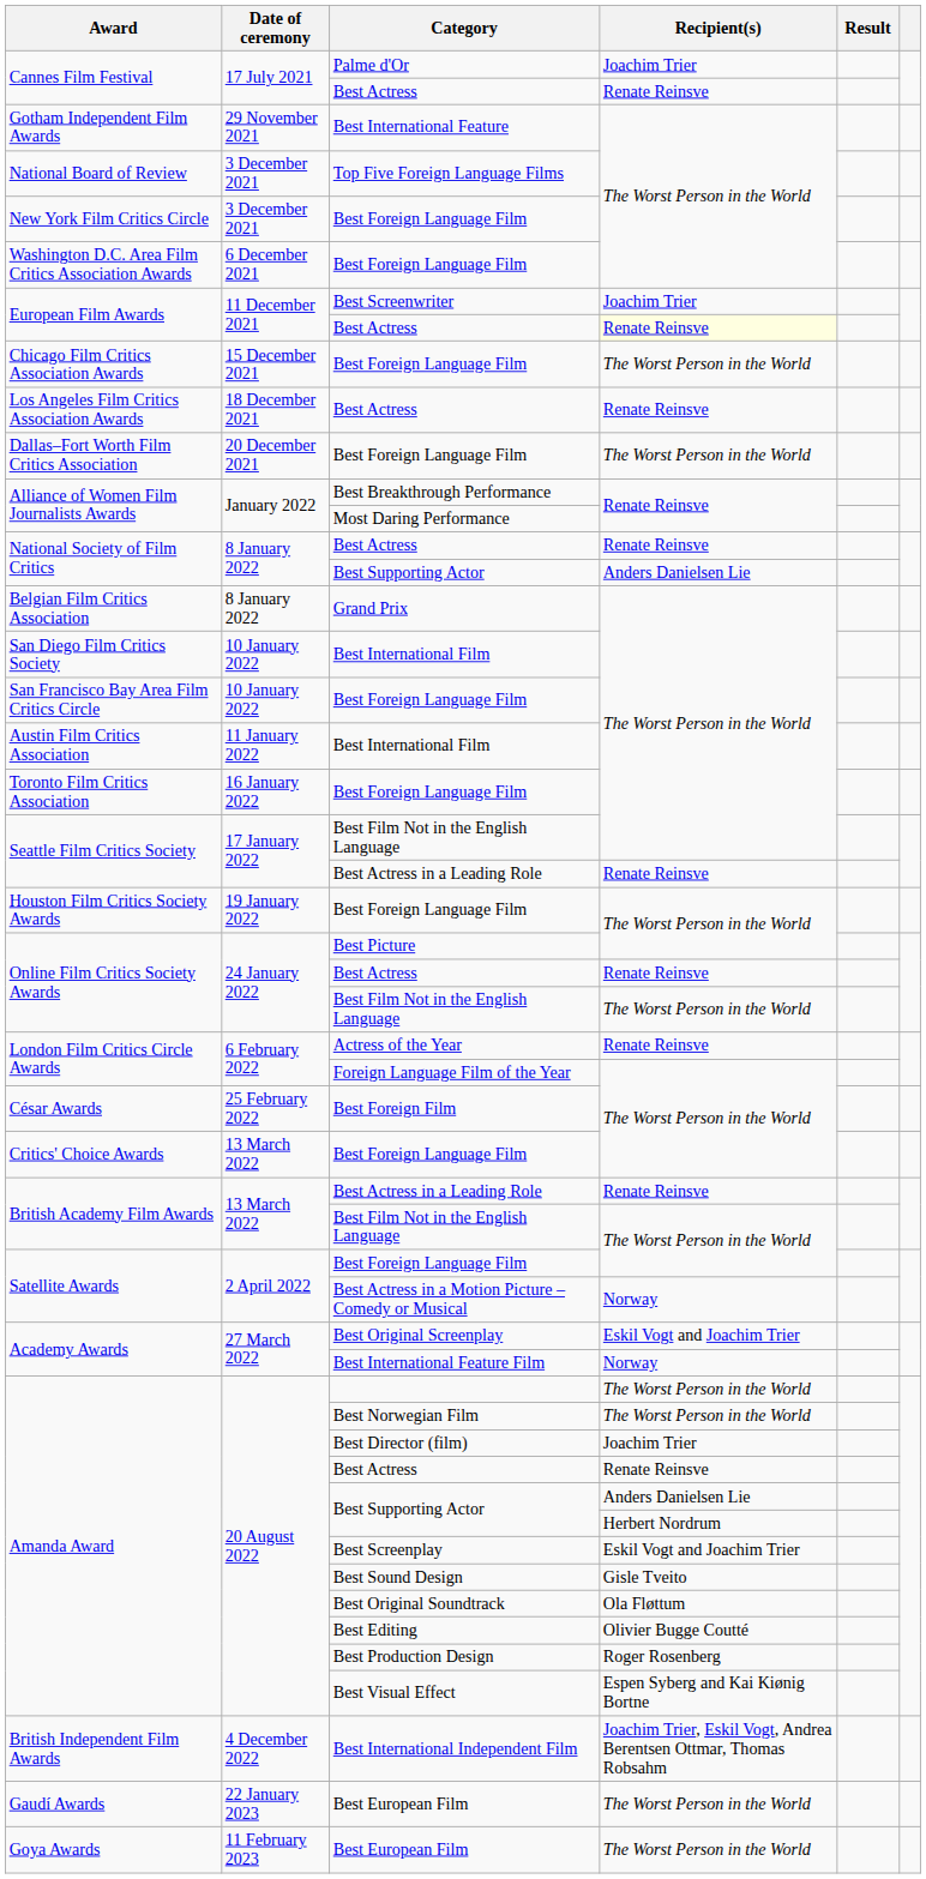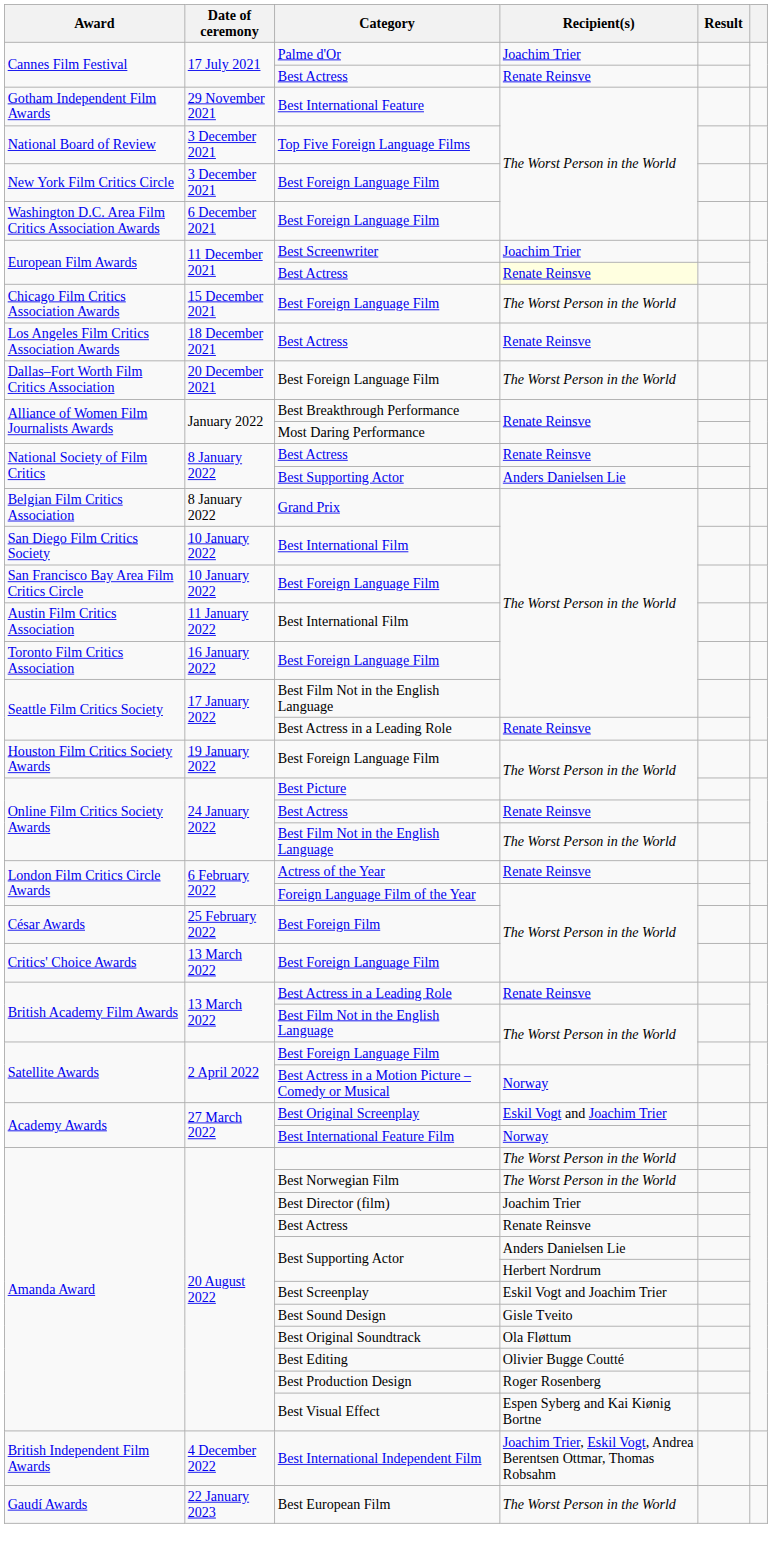 <table class="wikitable plainrowheaders sortable">
 <tr>
 <th scope="col" style="width:20%;">Award</th>
 <th scope="col" style="width:10%;">Date of ceremony</th>
 <th scope="col" style="width:25%;">Category</th>
 <th scope="col" style="width:22%;">Recipient(s)</th>
 <th scope="col" style="width:5%;">Result</th>
 <th scope="col" style="width:2%;" class="unsortable"></th>
 </tr>
 <tr>
 <td rowspan=2><a href='#'>Cannes Film Festival</a></td>
 <td rowspan=2><a href='#'>17 July 2021</a></td>
 <td><a href='#'>Palme d'Or</a></td>
 <td><a href='#'>Joachim Trier</a></td>
 <td></td>
 <td rowspan=2></td>
 </tr>
 <tr>
 <td><a href='#'>Best Actress</a></td>
 <td><a href='#'>Renate Reinsve</a></td>
 <td></td>
 </tr>
 <tr>
 <td><a href='#'>Gotham Independent Film Awards</a></td>
 <td><a href='#'>29 November 2021</a></td>
 <td><a href='#'>Best International Feature</a></td>
 <td rowspan="4"><em>The Worst Person in the World</em></td>
 <td></td>
 <td></td>
 </tr>
 <tr>
 <td><a href='#'>National Board of Review</a></td>
 <td><a href='#'>3 December 2021</a></td>
 <td><a href='#'>Top Five Foreign Language Films</a></td>
 <td></td>
 <td></td>
 </tr>
 <tr>
 <td><a href='#'>New York Film Critics Circle</a></td>
 <td><a href='#'>3 December 2021</a></td>
 <td><a href='#'>Best Foreign Language Film</a></td>
 <td></td>
 <td></td>
 </tr>
 <tr>
 <td><a href='#'>Washington D.C. Area Film Critics Association Awards</a></td>
 <td><a href='#'>6 December 2021</a></td>
 <td><a href='#'>Best Foreign Language Film</a></td>
 <td></td>
 <td></td>
 </tr>
 <tr>
 <td rowspan=2><a href='#'>European Film Awards</a></td>
 <td rowspan=2><a href='#'>11 December 2021</a></td>
 <td><a href='#'>Best Screenwriter</a></td>
 <td><a href='#'>Joachim Trier</a></td>
 <td></td>
 <td rowspan=2></td>
 </tr>
 <tr>
 <td><a href='#'>Best Actress</a></td>
 <td style="background: lightyellow;"><a href='#'>Renate Reinsve</a></td>
 <td></td>
 </tr>
 <tr>
 <td scope="row"><a href='#'>Chicago Film Critics Association Awards</a></td>
 <td><a href='#'>15 December 2021</a></td>
 <td><a href='#'>Best Foreign Language Film</a></td>
 <td><em>The Worst Person in the World</em></td>
 <td></td>
 <td></td>
 </tr>
 <tr>
 <td><a href='#'>Los Angeles Film Critics Association Awards</a></td>
 <td><a href='#'>18 December 2021</a></td>
 <td><a href='#'>Best Actress</a></td>
 <td><a href='#'>Renate Reinsve</a></td>
 <td></td>
 <td></td>
 </tr>
 <tr>
 <td><a href='#'>Dallas–Fort Worth Film Critics Association</a></td>
 <td><a href='#'>20 December 2021</a></td>
 <td>Best Foreign Language Film</td>
 <td><em>The Worst Person in the World</em></td>
 <td></td>
 <td></td>
 </tr>
 <tr>
 <td rowspan="2"><a href='#'>Alliance of Women Film Journalists Awards</a></td>
 <td rowspan="2">January 2022</td>
 <td>Best Breakthrough Performance</td>
 <td rowspan="2"><a href='#'>Renate Reinsve</a></td>
 <td></td>
 <td rowspan="2"></td>
 </tr>
 <tr>
 <td>Most Daring Performance</td>
 <td></td>
 </tr>
 <tr>
 <td rowspan="2"><a href='#'>National Society of Film Critics</a></td>
 <td rowspan="2"><a href='#'>8 January 2022</a></td>
 <td><a href='#'>Best Actress</a></td>
 <td><a href='#'>Renate Reinsve</a></td>
 <td></td>
 <td rowspan="2"></td>
 </tr>
 <tr>
 <td><a href='#'>Best Supporting Actor</a></td>
 <td><a href='#'>Anders Danielsen Lie</a></td>
 <td></td>
 </tr>
 <tr>
 <td><a href='#'>Belgian Film Critics Association</a></td>
 <td>8 January 2022</td>
 <td><a href='#'>Grand Prix</a></td>
 <td rowspan="6"><em>The Worst Person in the World</em></td>
 <td></td>
 <td></td>
 </tr>
 <tr>
 <td><a href='#'>San Diego Film Critics Society</a></td>
 <td><a href='#'>10 January 2022</a></td>
 <td><a href='#'>Best International Film</a></td>
 <td></td>
 <td></td>
 </tr>
 <tr>
 <td><a href='#'>San Francisco Bay Area Film Critics Circle</a></td>
 <td><a href='#'>10 January 2022</a></td>
 <td><a href='#'>Best Foreign Language Film</a></td>
 <td></td>
 <td></td>
 </tr>
 <tr>
 <td><a href='#'>Austin Film Critics Association</a></td>
 <td><a href='#'>11 January 2022</a></td>
 <td>Best International Film</td>
 <td></td>
 <td></td>
 </tr>
 <tr>
 <td><a href='#'>Toronto Film Critics Association</a></td>
 <td><a href='#'>16 January 2022</a></td>
 <td><a href='#'>Best Foreign Language Film</a></td>
 <td></td>
 <td></td>
 </tr>
 <tr>
 <td rowspan="2"><a href='#'>Seattle Film Critics Society</a></td>
 <td rowspan="2"><a href='#'>17 January 2022</a></td>
 <td>Best Film Not in the English Language</td>
 <td></td>
 <td rowspan="2"></td>
 </tr>
 <tr>
 <td>Best Actress in a Leading Role</td>
 <td><a href='#'>Renate Reinsve</a></td>
 <td></td>
 </tr>
 <tr>
 <td><a href='#'>Houston Film Critics Society Awards</a></td>
 <td><a href='#'>19 January 2022</a></td>
 <td>Best Foreign Language Film</td>
 <td rowspan="2"><em>The Worst Person in the World</em></td>
 <td></td>
 <td></td>
 </tr>
 <tr>
 <td rowspan="3"><a href='#'>Online Film Critics Society Awards</a></td>
 <td rowspan="3"><a href='#'>24 January 2022</a></td>
 <td><a href='#'>Best Picture</a></td>
 <td></td>
 <td rowspan="3"></td>
 </tr>
 <tr>
 <td><a href='#'>Best Actress</a></td>
 <td><a href='#'>Renate Reinsve</a></td>
 <td></td>
 </tr>
 <tr>
 <td><a href='#'>Best Film Not in the English Language</a></td>
 <td><em>The Worst Person in the World</em></td>
 <td></td>
 </tr>
 <tr>
 <td rowspan="2"><a href='#'>London Film Critics Circle Awards</a></td>
 <td rowspan="2"><a href='#'>6 February 2022</a></td>
 <td><a href='#'>Actress of the Year</a></td>
 <td><a href='#'>Renate Reinsve</a></td>
 <td></td>
 <td rowspan="2"></td>
 </tr>
 <tr>
 <td><a href='#'>Foreign Language Film of the Year</a></td>
 <td rowspan="3"><em>The Worst Person in the World</em></td>
 <td></td>
 </tr>
 <tr>
 <td><a href='#'>César Awards</a></td>
 <td><a href='#'>25 February 2022</a></td>
 <td><a href='#'>Best Foreign Film</a></td>
 <td></td>
 <td></td>
 </tr>
 <tr>
 <td><a href='#'>Critics' Choice Awards</a></td>
 <td><a href='#'>13 March 2022</a></td>
 <td><a href='#'>Best Foreign Language Film</a></td>
 <td></td>
 <td></td>
 </tr>
 <tr>
 <td rowspan="2"><a href='#'>British Academy Film Awards</a></td>
 <td rowspan="2"><a href='#'>13 March 2022</a></td>
 <td><a href='#'>Best Actress in a Leading Role</a></td>
 <td><a href='#'>Renate Reinsve</a></td>
 <td></td>
 <td rowspan="2"></td>
 </tr>
 <tr>
 <td><a href='#'>Best Film Not in the English Language</a></td>
 <td rowspan="2"><em>The Worst Person in the World</em></td>
 <td></td>
 </tr>
 <tr>
 <td scope="row" rowspan="2"><a href='#'>Satellite Awards</a></td>
 <td rowspan="2"><a href='#'>2 April 2022</a></td>
 <td><a href='#'>Best Foreign Language Film</a></td>
 <td></td>
 <td rowspan="2"></td>
 </tr>
 <tr>
 <td><a href='#'>Best Actress in a Motion Picture – Comedy or Musical</a></td>
 <td><a href='#'>Norway</a></td>
 <td></td>
 </tr>
 <tr>
 <td rowspan="2"><a href='#'>Academy Awards</a></td>
 <td rowspan="2"><a href='#'>27 March 2022</a></td>
 <td><a href='#'>Best Original Screenplay</a></td>
 <td><a href='#'>Eskil Vogt</a> and <a href='#'>Joachim Trier</a></td>
 <td></td>
 <td rowspan="2"></td>
 </tr>
 <tr>
 <td><a href='#'>Best International Feature Film</a></td>
 <td><a href='#'>Norway</a></td>
 <td></td>
 </tr>
 <tr>
 <td rowspan="12"><a href='#'>Amanda Award</a></td>
 <td rowspan="12"><a href='#'>20 August 2022</a></td>
 <td></td>
 <td><em>The Worst Person in the World</em></td>
 <td></td>
 <td rowspan="12"> <br> <br></td>
 </tr>
 <tr>
 <td>Best Norwegian Film</td>
 <td><em>The Worst Person in the World</em></td>
 <td></td>
 </tr>
 <tr>
 <td>Best Director (film)</td>
 <td>Joachim Trier</td>
 <td></td>
 </tr>
 <tr>
 <td>Best Actress</td>
 <td>Renate Reinsve</td>
 <td></td>
 </tr>
 <tr>
 <td rowspan="2">Best Supporting Actor</td>
 <td>Anders Danielsen Lie</td>
 <td></td>
 </tr>
 <tr>
 <td>Herbert Nordrum</td>
 <td></td>
 </tr>
 <tr>
 <td>Best Screenplay</td>
 <td>Eskil Vogt and Joachim Trier</td>
 <td></td>
 </tr>
 <tr>
 <td>Best Sound Design</td>
 <td>Gisle Tveito</td>
 <td></td>
 </tr>
 <tr>
 <td>Best Original Soundtrack</td>
 <td>Ola Fløttum</td>
 <td></td>
 </tr>
 <tr>
 <td>Best Editing</td>
 <td>Olivier Bugge Coutté</td>
 <td></td>
 </tr>
 <tr>
 <td>Best Production Design</td>
 <td>Roger Rosenberg</td>
 <td></td>
 </tr>
 <tr>
 <td>Best Visual Effect</td>
 <td>Espen Syberg and Kai Kiønig Bortne</td>
 <td></td>
 </tr>
 <tr>
 <td><a href='#'>British Independent Film Awards</a></td>
 <td><a href='#'>4 December 2022</a></td>
 <td><a href='#'>Best International Independent Film</a></td>
 <td><a href='#'>Joachim Trier</a>, <a href='#'>Eskil Vogt</a>, Andrea Berentsen Ottmar, Thomas Robsahm</td>
 <td></td>
 <td></td>
 </tr>
 <tr>
 <td><a href='#'>Gaudí Awards</a></td>
 <td><a href='#'>22 January 2023</a></td>
 <td>Best European Film</td>
 <td><em>The Worst Person in the World</em></td>
 <td></td>
 <td></td>
 </tr>
-<tr>
-<td><a href='#'>Goya Awards</a></td>
-<td><a href='#'>11 February 2023</a></td>
-<td><a href='#'>Best European Film</a></td>
-<td><em>The Worst Person in the World</em></td>
-<td></td>
-<td></td>
-</tr>
 </table>
